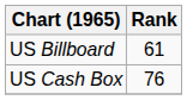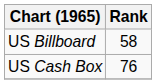 <table class="wikitable">
 <tr>
 <th align="left">Chart (1965)</th>
 <th style="text-align:center;">Rank</th>
 </tr>
 <tr>
 <td>US <em>Billboard</em></td>
-<td style="text-align:center;">61</td>
+<td style="text-align:center;">58</td>
 </tr>
 <tr>
 <td>US <em>Cash Box</em></td>
 <td style="text-align:center;">76</td>
 </tr>
 <tr>
 </tr>
 </table>
